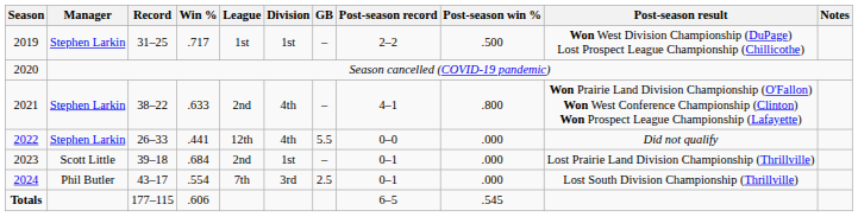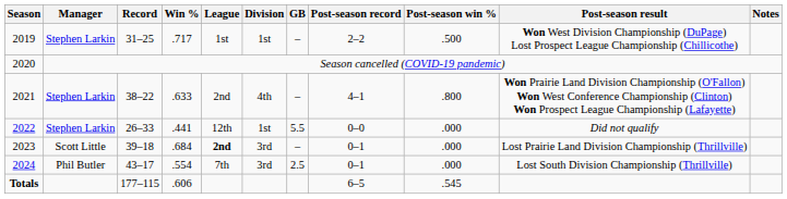 <table class="wikitable sortable" style="font-size: 95%; text-align:center;">
 <tr>
 <th>Season</th>
 <th>Manager</th>
 <th>Record</th>
 <th>Win %</th>
 <th>League</th>
 <th>Division</th>
 <th>GB</th>
 <th>Post-season record</th>
 <th>Post-season win %</th>
 <th>Post-season result</th>
 <th>Notes</th>
 </tr>
 <tr>
 <td>2019</td>
 <td><a href='#'>Stephen Larkin</a></td>
 <td>31–25</td>
 <td>.717</td>
 <td>1st</td>
 <td>1st</td>
 <td>–</td>
 <td>2–2</td>
 <td>.500</td>
 <td><strong>Won</strong> West Division Championship (<a href='#'>DuPage</a>)<br> Lost Prospect League Championship (<a href='#'>Chillicothe</a>)</td>
 <td></td>
 </tr>
 <tr>
 <td>2020</td>
 <td colspan="10"><em>Season cancelled (<a href='#'>COVID-19 pandemic</a>)</em></td>
 </tr>
 <tr>
 <td>2021</td>
 <td><a href='#'>Stephen Larkin</a></td>
 <td>38–22</td>
 <td>.633</td>
 <td>2nd</td>
 <td>4th</td>
 <td>–</td>
 <td>4–1</td>
 <td>.800</td>
 <td><strong>Won</strong> Prairie Land Division Championship (<a href='#'>O'Fallon</a>)<br> <strong>Won</strong> West Conference Championship (<a href='#'>Clinton</a>)<br> <strong>Won</strong> Prospect League Championship (<a href='#'>Lafayette</a>)</td>
 <td></td>
 </tr>
 <tr>
 <td><a href='#'>2022</a></td>
 <td><a href='#'>Stephen Larkin</a></td>
 <td>26–33</td>
 <td>.441</td>
 <td>12th</td>
-<td>4th</td>
+<td>1st</td>
 <td>5.5</td>
 <td>0–0</td>
 <td>.000</td>
 <td><em>Did not qualify</em></td>
 <td></td>
 </tr>
 <tr>
 <td>2023</td>
 <td>Scott Little</td>
 <td>39–18</td>
 <td>.684</td>
-<td>2nd</td>
-<td>1st</td>
+<td><strong>2nd</strong></td>
+<td>3rd</td>
 <td>–</td>
 <td>0–1</td>
 <td>.000</td>
 <td>Lost Prairie Land Division Championship (<a href='#'>Thrillville</a>)</td>
 <td></td>
 </tr>
 <tr>
 <td><a href='#'>2024</a></td>
 <td>Phil Butler</td>
 <td>43–17</td>
 <td>.554</td>
 <td>7th</td>
 <td>3rd</td>
 <td>2.5</td>
 <td>0–1</td>
 <td>.000</td>
 <td>Lost South Division Championship (<a href='#'>Thrillville</a>)</td>
 <td></td>
 </tr>
 <tr>
 <td><strong>Totals</strong></td>
 <td></td>
 <td>177–115</td>
 <td>.606</td>
 <td></td>
 <td></td>
 <td></td>
 <td>6–5</td>
 <td>.545</td>
 <td></td>
 <td></td>
 </tr>
 </table>
